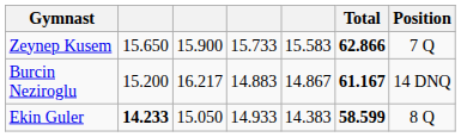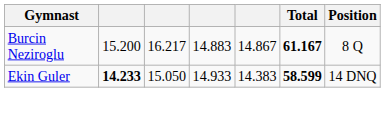 <table class="wikitable" style="text-align:center">
 <tr>
 <th width=100>Gymnast</th>
 <th width=20></th>
 <th width=20></th>
 <th width=20></th>
 <th width=20></th>
 <th width=20>Total</th>
 <th width=20>Position</th>
 </tr>
 <tr>
-<td align=left><a href='#'>Zeynep Kusem</a></td>
-<td>15.650</td>
-<td>15.900</td>
-<td>15.733</td>
-<td>15.583</td>
-<td><strong>62.866</strong></td>
-<td>7 Q</td>
-</tr>
-<tr>
 <td align=left><a href='#'>Burcin Neziroglu</a></td>
 <td>15.200</td>
 <td>16.217</td>
 <td>14.883</td>
 <td>14.867</td>
 <td><strong>61.167</strong></td>
-<td>14 DNQ</td>
+<td>8 Q</td>
 </tr>
 <tr>
 <td align=left><a href='#'>Ekin Guler</a></td>
 <td><strong>14.233</strong></td>
 <td>15.050</td>
 <td>14.933</td>
 <td>14.383</td>
 <td><strong>58.599</strong></td>
-<td>8 Q</td>
+<td>14 DNQ</td>
 </tr>
 </table>
